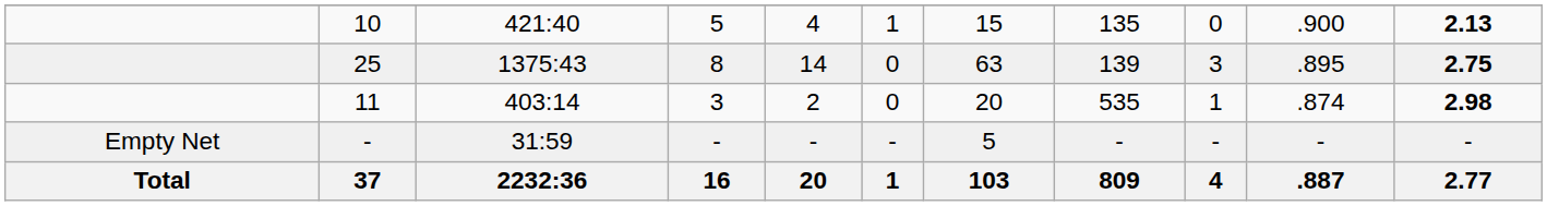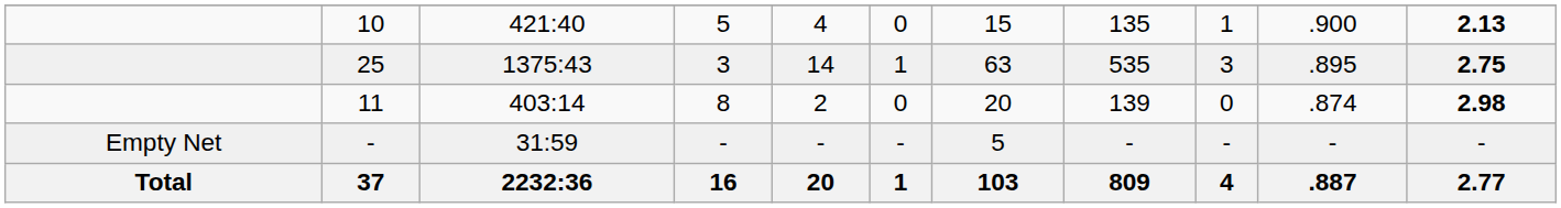 <table class="wikitable sortable" width ="1000">
 <tr align="center">
 </tr>
 <tr align="center" bgcolor="">
 <td></td>
 <td>10</td>
 <td>421:40</td>
 <td>5</td>
 <td>4</td>
-<td>1</td>
+<td>0</td>
 <td>15</td>
 <td>135</td>
-<td>0</td>
+<td>1</td>
 <td>.900</td>
 <td><strong>2.13</strong></td>
 </tr>
 <tr align="center" bgcolor="f0f0f0">
 <td></td>
 <td>25</td>
 <td>1375:43</td>
-<td>8</td>
+<td>3</td>
 <td>14</td>
-<td>0</td>
+<td>1</td>
 <td>63</td>
-<td>139</td>
+<td>535</td>
 <td>3</td>
 <td>.895</td>
 <td><strong>2.75</strong></td>
 </tr>
 <tr align="center" bgcolor="">
 <td></td>
 <td>11</td>
 <td>403:14</td>
-<td>3</td>
+<td>8</td>
 <td>2</td>
 <td>0</td>
 <td>20</td>
-<td>535</td>
-<td>1</td>
+<td>139</td>
+<td>0</td>
 <td>.874</td>
 <td><strong>2.98</strong></td>
 </tr>
 <tr align="center" bgcolor="f0f0f0">
 <td>Empty Net</td>
 <td>-</td>
 <td>31:59</td>
 <td>-</td>
 <td>-</td>
 <td>-</td>
 <td>5</td>
 <td>-</td>
 <td>-</td>
 <td>-</td>
 <td>-</td>
 </tr>
 <tr>
 <th>Total</th>
 <th>37</th>
 <th>2232:36</th>
 <th>16</th>
 <th>20</th>
 <th>1</th>
 <th>103</th>
 <th>809</th>
 <th>4</th>
 <th>.887</th>
 <th>2.77</th>
 </tr>
 </table>
